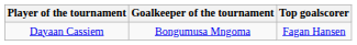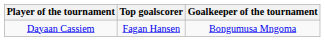 <table class=wikitable style="text-align:center; margin:auto">
 <tr>
 <th>Player of the tournament</th>
+<th>Top goalscorer</th>
 <th>Goalkeeper of the tournament</th>
-<th>Top goalscorer</th>
 </tr>
 <tr>
 <td> <a href='#'>Dayaan Cassiem</a></td>
+<td> <a href='#'>Fagan Hansen</a></td>
 <td> <a href='#'>Bongumusa Mngoma</a></td>
-<td> <a href='#'>Fagan Hansen</a></td>
 </tr>
 </table>
